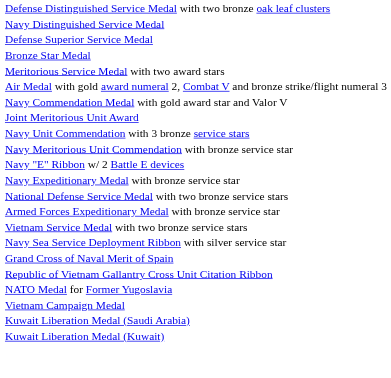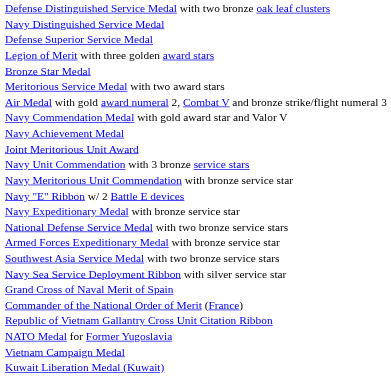 <table>
 <tr>
 <td><span></span><span></span></td>
 <td><a href='#'>Defense Distinguished Service Medal</a> with two bronze <a href='#'>oak leaf clusters</a></td>
 </tr>
 <tr>
 <td></td>
 <td><a href='#'>Navy Distinguished Service Medal</a></td>
 </tr>
 <tr>
 <td></td>
 <td><a href='#'>Defense Superior Service Medal</a></td>
+</tr>
+<tr>
+<td><span></span><span></span><span></span></td>
+<td><a href='#'>Legion of Merit</a> with three golden <a href='#'>award stars</a></td>
 </tr>
 <tr>
 <td></td>
 <td><a href='#'>Bronze Star Medal</a></td>
 </tr>
 <tr>
 <td><span></span><span></span></td>
 <td><a href='#'>Meritorious Service Medal</a> with two award stars</td>
 </tr>
 <tr>
 <td><span></span><span></span><span></span></td>
 <td><a href='#'>Air Medal</a> with gold <a href='#'>award numeral</a> 2, <a href='#'>Combat V</a> and bronze strike/flight numeral 3</td>
 </tr>
 <tr>
 <td><span></span><span></span></td>
 <td><a href='#'>Navy Commendation Medal</a> with gold award star and Valor V</td>
+</tr>
+<tr>
+<td></td>
+<td><a href='#'>Navy Achievement Medal</a></td>
 </tr>
 <tr>
 <td></td>
 <td><a href='#'>Joint Meritorious Unit Award</a></td>
 </tr>
 <tr>
 <td><span></span><span></span><span></span></td>
 <td><a href='#'>Navy Unit Commendation</a> with 3 bronze <a href='#'>service stars</a></td>
 </tr>
 <tr>
 <td></td>
 <td><a href='#'>Navy Meritorious Unit Commendation</a> with bronze service star</td>
 </tr>
 <tr>
 <td></td>
 <td><a href='#'>Navy "E" Ribbon</a> w/ 2 <a href='#'>Battle E devices</a></td>
 </tr>
 <tr>
 <td></td>
 <td><a href='#'>Navy Expeditionary Medal</a> with bronze service star</td>
 </tr>
 <tr>
 <td><span></span><span></span></td>
 <td><a href='#'>National Defense Service Medal</a> with two bronze service stars</td>
 </tr>
 <tr>
 <td></td>
 <td><a href='#'>Armed Forces Expeditionary Medal</a> with bronze service star</td>
 </tr>
 <tr>
 <td><span></span><span></span></td>
-<td><a href='#'>Vietnam Service Medal</a> with two bronze service stars</td>
+<td><a href='#'>Southwest Asia Service Medal</a> with two bronze service stars</td>
 </tr>
 <tr>
 <td></td>
 <td><a href='#'>Navy Sea Service Deployment Ribbon</a> with silver service star</td>
 </tr>
 <tr>
 <td></td>
 <td><a href='#'>Grand Cross of Naval Merit of Spain</a></td>
+</tr>
+<tr>
+<td></td>
+<td><a href='#'>Commander of the National Order of Merit</a> (<a href='#'>France</a>)</td>
 </tr>
 <tr>
 <td></td>
 <td><a href='#'>Republic of Vietnam Gallantry Cross Unit Citation Ribbon</a></td>
 </tr>
 <tr>
 <td></td>
 <td><a href='#'>NATO Medal</a> for <a href='#'>Former Yugoslavia</a></td>
 </tr>
 <tr>
 <td></td>
 <td><a href='#'>Vietnam Campaign Medal</a></td>
 </tr>
 <tr>
 <td></td>
-<td><a href='#'>Kuwait Liberation Medal (Saudi Arabia)</a></td>
-</tr>
-<tr>
-<td></td>
 <td><a href='#'>Kuwait Liberation Medal (Kuwait)</a></td>
 </tr>
 </table>
